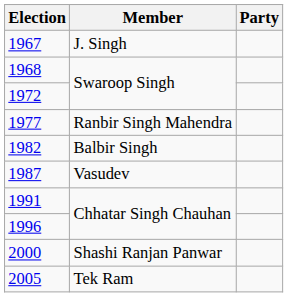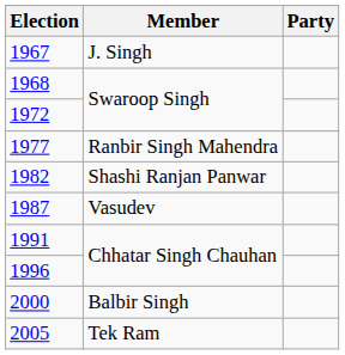 <table class="wikitable sortable">
 <tr>
 <th>Election</th>
 <th>Member</th>
 <th colspan=2>Party</th>
 </tr>
 <tr>
 <td><a href='#'>1967</a></td>
 <td>J. Singh</td>
 <td></td>
 </tr>
 <tr>
 <td><a href='#'>1968</a></td>
 <td rowspan=2>Swaroop Singh</td>
 <td></td>
 </tr>
 <tr>
 <td><a href='#'>1972</a></td>
 </tr>
 <tr>
 <td><a href='#'>1977</a></td>
 <td>Ranbir Singh Mahendra</td>
 <td></td>
 </tr>
 <tr>
 <td><a href='#'>1982</a></td>
-<td>Balbir Singh</td>
+<td>Shashi Ranjan Panwar</td>
 <td></td>
 </tr>
 <tr>
 <td><a href='#'>1987</a></td>
 <td>Vasudev</td>
 </tr>
 <tr>
 <td><a href='#'>1991</a></td>
 <td rowspan=2>Chhatar Singh Chauhan</td>
 <td></td>
 </tr>
 <tr>
 <td><a href='#'>1996</a></td>
 </tr>
 <tr>
 <td><a href='#'>2000</a></td>
-<td>Shashi Ranjan Panwar</td>
+<td>Balbir Singh</td>
 <td></td>
 </tr>
 <tr>
 <td><a href='#'>2005</a></td>
 <td>Tek Ram</td>
 <td></td>
 </tr>
 </table>
